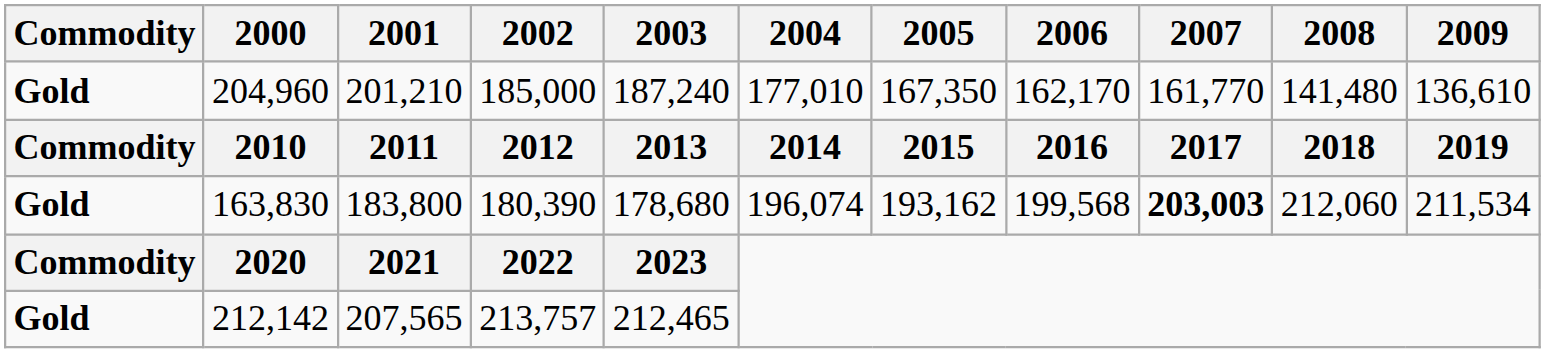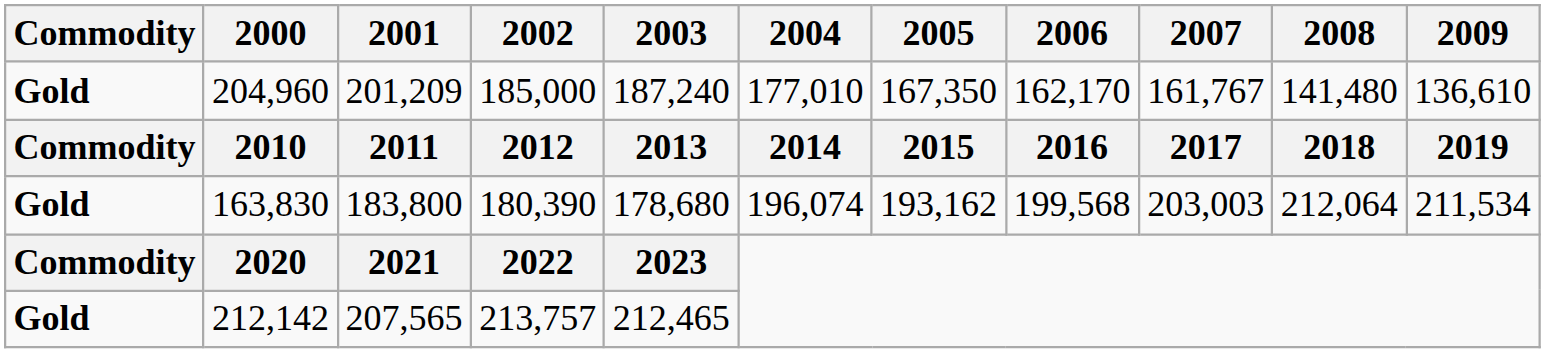 <table class="wikitable">
 <tr>
 <th>Commodity</th>
 <th>2000</th>
 <th>2001</th>
 <th>2002</th>
 <th>2003</th>
 <th>2004</th>
 <th>2005</th>
 <th>2006</th>
 <th>2007</th>
 <th>2008</th>
 <th>2009</th>
 </tr>
 <tr style="text-align:center;">
 <td align="left"><strong>Gold</strong></td>
 <td>204,960</td>
-<td>201,210</td>
+<td>201,209</td>
 <td>185,000</td>
 <td>187,240</td>
 <td>177,010</td>
 <td>167,350</td>
 <td>162,170</td>
-<td>161,770</td>
+<td>161,767</td>
 <td>141,480</td>
 <td>136,610</td>
 </tr>
 <tr>
 <th>Commodity</th>
 <th>2010</th>
 <th>2011</th>
 <th>2012</th>
 <th>2013</th>
 <th>2014</th>
 <th>2015</th>
 <th>2016</th>
 <th>2017</th>
 <th>2018</th>
 <th>2019</th>
 </tr>
 <tr style="text-align:center;">
 <td align="left"><strong>Gold</strong></td>
 <td>163,830</td>
 <td>183,800</td>
 <td>180,390</td>
 <td>178,680</td>
 <td>196,074</td>
 <td>193,162</td>
 <td>199,568</td>
-<td><strong>203,003</strong></td>
-<td>212,060</td>
+<td>203,003</td>
+<td>212,064</td>
 <td>211,534</td>
 </tr>
 <tr>
 <th>Commodity</th>
 <th>2020</th>
 <th>2021</th>
 <th>2022</th>
 <th>2023</th>
 </tr>
 <tr style="text-align:center;">
 <td align="left"><strong>Gold</strong></td>
 <td>212,142</td>
 <td>207,565</td>
 <td>213,757</td>
 <td>212,465</td>
 </tr>
 </table>
